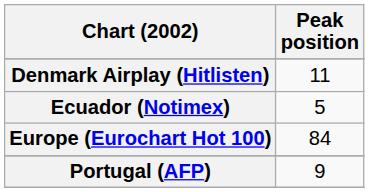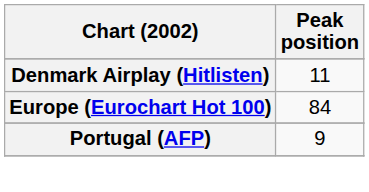 <table class="wikitable sortable plainrowheaders" style="text-align:center">
 <tr>
 <th>Chart (2002)</th>
 <th>Peak<br>position</th>
 </tr>
 <tr>
 </tr>
 <tr>
 <th scope="row">Denmark Airplay (<a href='#'>Hitlisten</a>)</th>
 <td>11</td>
-</tr>
-<tr>
-<th scope="row">Ecuador (<a href='#'>Notimex</a>)</th>
-<td>5</td>
 </tr>
 <tr>
 <th scope="row">Europe (<a href='#'>Eurochart Hot 100</a>)</th>
 <td>84</td>
 </tr>
 <tr>
 </tr>
 <tr>
 </tr>
 <tr>
 </tr>
 <tr>
 </tr>
 <tr>
 </tr>
 <tr>
 <th scope="row">Portugal (<a href='#'>AFP</a>)</th>
 <td>9</td>
 </tr>
 <tr>
 </tr>
 <tr>
 </tr>
 <tr>
 </tr>
 </table>
